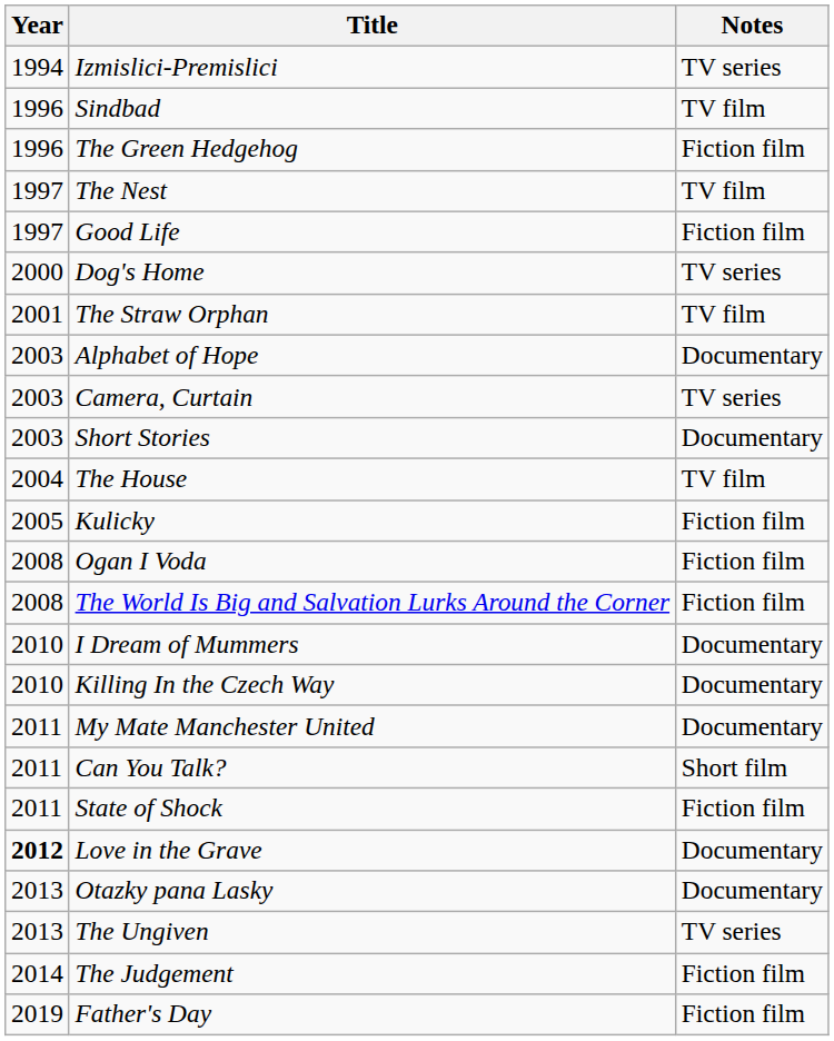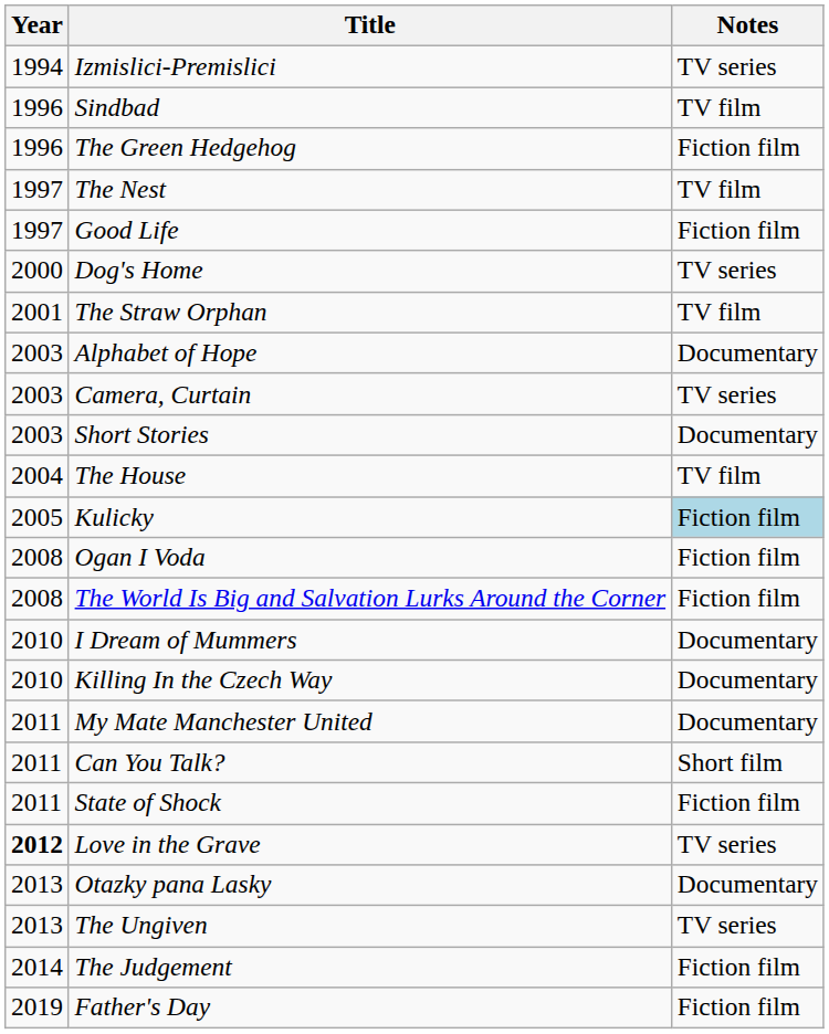 <table class="wikitable sortable">
 <tr>
 <th>Year</th>
 <th>Title</th>
 <th>Notes</th>
 </tr>
 <tr>
 <td>1994</td>
 <td><em>Izmislici-Premislici</em></td>
 <td>TV series</td>
 </tr>
 <tr>
 <td>1996</td>
 <td><em>Sindbad</em></td>
 <td>TV film</td>
 </tr>
 <tr>
 <td>1996</td>
 <td><em>The Green Hedgehog</em></td>
 <td>Fiction film</td>
 </tr>
 <tr>
 <td>1997</td>
 <td><em>The Nest</em></td>
 <td>TV film</td>
 </tr>
 <tr>
 <td>1997</td>
 <td><em>Good Life</em></td>
 <td>Fiction film</td>
 </tr>
 <tr>
 <td>2000</td>
 <td><em>Dog's Home</em></td>
 <td>TV series</td>
 </tr>
 <tr>
 <td>2001</td>
 <td><em>The Straw Orphan</em></td>
 <td>TV film</td>
 </tr>
 <tr>
 <td>2003</td>
 <td><em>Alphabet of Hope</em></td>
 <td>Documentary</td>
 </tr>
 <tr>
 <td>2003</td>
 <td><em>Camera, Curtain</em></td>
 <td>TV series</td>
 </tr>
 <tr>
 <td>2003</td>
 <td><em>Short Stories</em></td>
 <td>Documentary</td>
 </tr>
 <tr>
 <td>2004</td>
 <td><em>The House</em></td>
 <td>TV film</td>
 </tr>
 <tr>
 <td>2005</td>
 <td><em>Kulicky</em></td>
-<td>Fiction film</td>
+<td style="background: lightblue;">Fiction film</td>
 </tr>
 <tr>
 <td>2008</td>
 <td><em>Ogan I Voda</em></td>
 <td>Fiction film</td>
 </tr>
 <tr>
 <td>2008</td>
 <td><em><a href='#'>The World Is Big and Salvation Lurks Around the Corner</a></em></td>
 <td>Fiction film</td>
 </tr>
 <tr>
 <td>2010</td>
 <td><em>I Dream of Mummers</em></td>
 <td>Documentary</td>
 </tr>
 <tr>
 <td>2010</td>
 <td><em>Killing In the Czech Way</em></td>
 <td>Documentary</td>
 </tr>
 <tr>
 <td>2011</td>
 <td><em>My Mate Manchester United</em></td>
 <td>Documentary</td>
 </tr>
 <tr>
 <td>2011</td>
 <td><em>Can You Talk?</em></td>
 <td>Short film</td>
 </tr>
 <tr>
 <td>2011</td>
 <td><em>State of Shock</em></td>
 <td>Fiction film</td>
 </tr>
 <tr>
 <td><strong>2012</strong></td>
 <td><em>Love in the Grave</em></td>
-<td>Documentary</td>
+<td>TV series</td>
 </tr>
 <tr>
 <td>2013</td>
 <td><em>Otazky pana Lasky</em></td>
 <td>Documentary</td>
 </tr>
 <tr>
 <td>2013</td>
 <td><em>The Ungiven</em></td>
 <td>TV series</td>
 </tr>
 <tr>
 <td>2014</td>
 <td><em>The Judgement</em></td>
 <td>Fiction film</td>
 </tr>
 <tr>
 <td>2019</td>
 <td><em>Father's Day</em></td>
 <td>Fiction film</td>
 </tr>
 </table>
